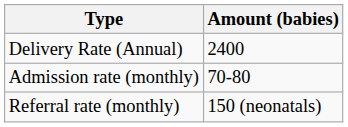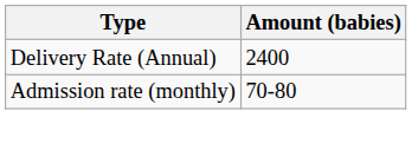 <table class="wikitable">
 <tr>
 <th>Type</th>
 <th>Amount (babies)</th>
 </tr>
 <tr>
 <td>Delivery Rate (Annual)</td>
 <td>2400</td>
 </tr>
 <tr>
 <td>Admission rate (monthly)</td>
 <td>70-80</td>
 </tr>
-<tr>
-<td>Referral rate (monthly)</td>
-<td>150 (neonatals)</td>
-</tr>
 </table>
